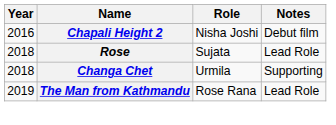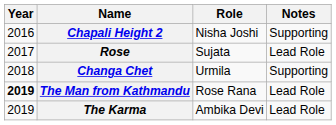 <table class="wikitable">
 <tr>
 <th>Year</th>
 <th>Name</th>
 <th>Role</th>
 <th>Notes</th>
 </tr>
 <tr>
 <td>2016</td>
 <th scope="row"><em><a href='#'>Chapali Height 2</a></em></th>
 <td>Nisha Joshi</td>
-<td>Debut film</td>
+<td>Supporting</td>
 </tr>
 <tr>
-<td>2018</td>
+<td>2017</td>
 <th scope="row"><em>Rose</em></th>
 <td>Sujata</td>
 <td>Lead Role</td>
 </tr>
 <tr>
 <td>2018</td>
 <th scope="row"><em><a href='#'>Changa Chet</a></em></th>
 <td>Urmila</td>
 <td>Supporting</td>
 </tr>
 <tr>
-<td>2019</td>
+<td><strong>2019</strong></td>
 <th scope="row"><em><a href='#'>The Man from Kathmandu</a></em></th>
 <td>Rose Rana</td>
 <td>Lead Role</td>
 </tr>
+<tr>
+<td>2019</td>
+<th><em>The Karma</em></th>
+<td>Ambika Devi</td>
+<td>Lead Role</td>
+</tr>
 </table>
